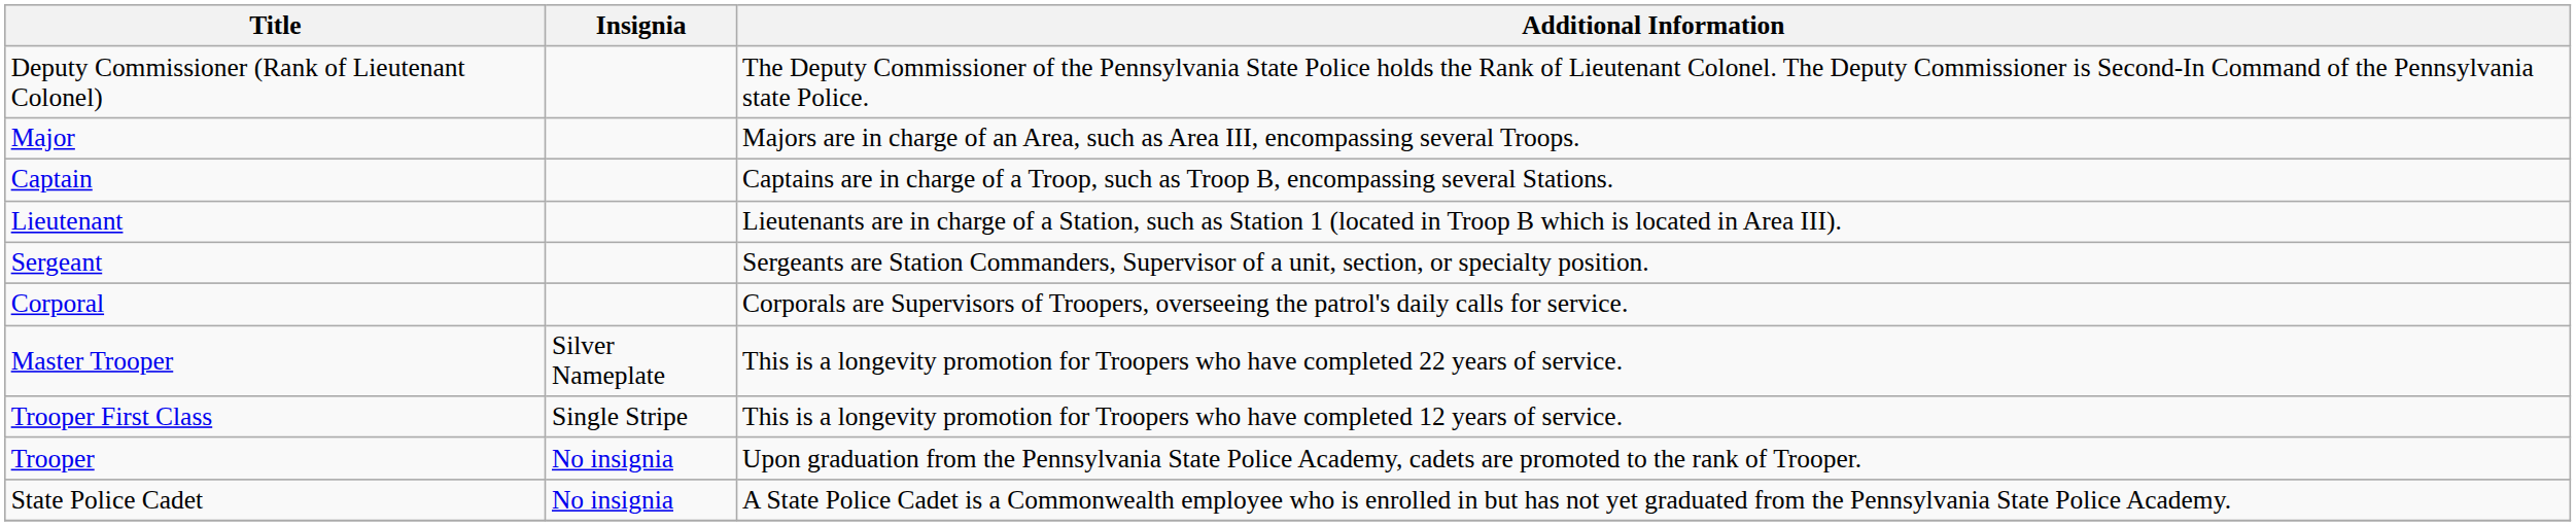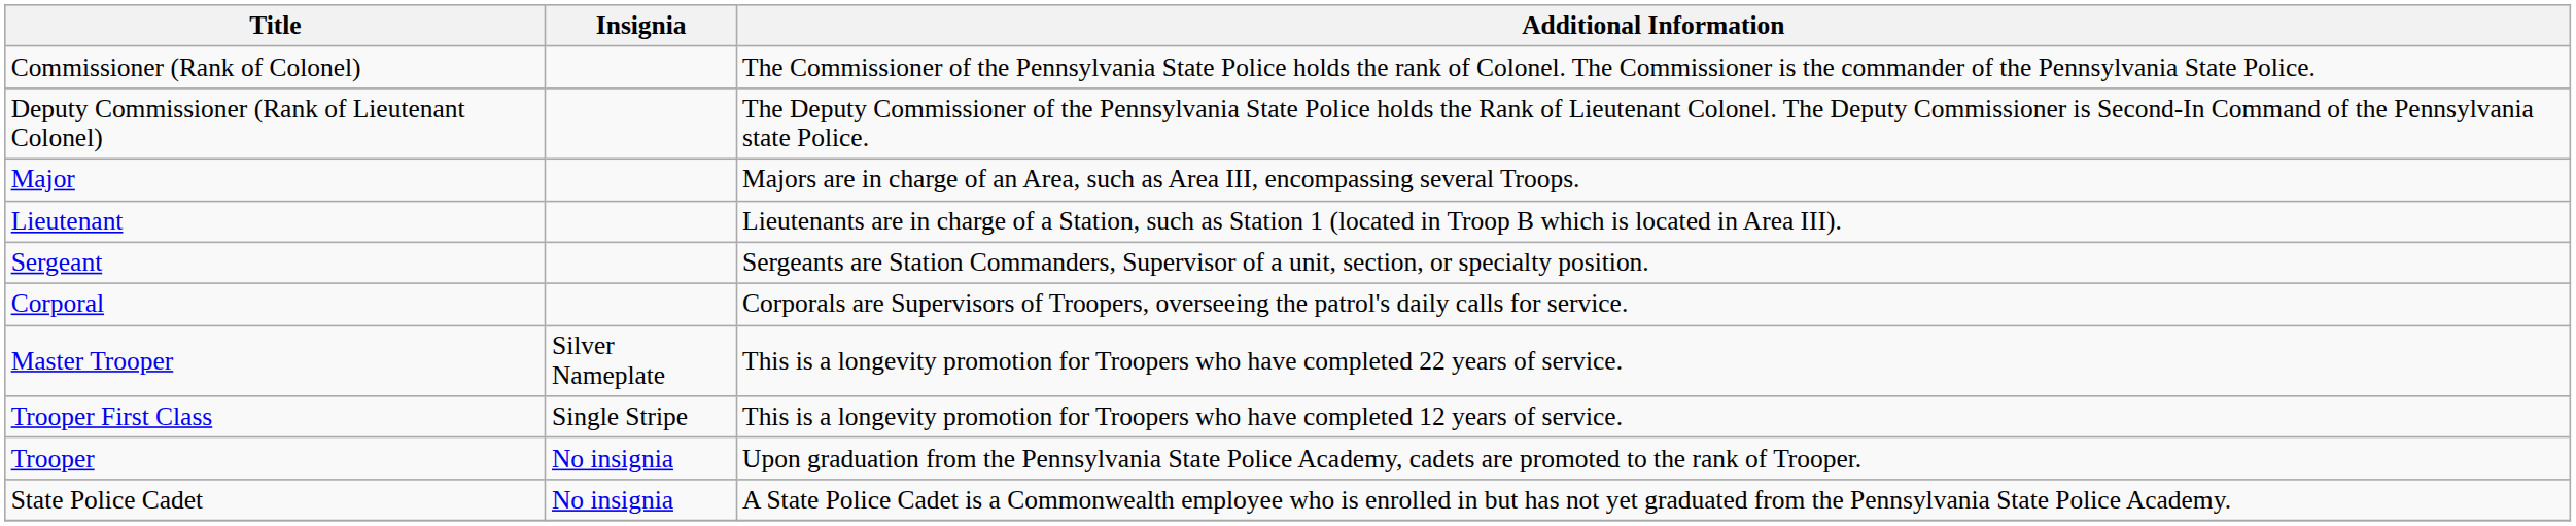 <table border="1" cellspacing="2" cellpadding="5" style="border-collapse:collapse;" class="wikitable">
 <tr>
 <th>Title</th>
 <th>Insignia</th>
 <th>Additional Information</th>
+</tr>
+<tr>
+<td>Commissioner (Rank of Colonel)</td>
+<td></td>
+<td>The Commissioner of the Pennsylvania State Police holds the rank of Colonel. The Commissioner is the commander of the Pennsylvania State Police.</td>
 </tr>
 <tr>
 <td>Deputy Commissioner (Rank of Lieutenant Colonel)</td>
 <td></td>
 <td>The Deputy Commissioner of the Pennsylvania State Police holds the Rank of Lieutenant Colonel. The Deputy Commissioner is Second-In Command of the Pennsylvania state Police.</td>
 </tr>
 <tr>
 <td><a href='#'>Major</a></td>
 <td></td>
 <td>Majors are in charge of an Area, such as Area III, encompassing several Troops.</td>
-</tr>
-<tr>
-<td><a href='#'>Captain</a></td>
-<td></td>
-<td>Captains are in charge of a Troop, such as Troop B, encompassing several Stations.</td>
 </tr>
 <tr>
 <td><a href='#'>Lieutenant</a></td>
 <td></td>
 <td>Lieutenants are in charge of a Station, such as Station 1 (located in Troop B which is located in Area III).</td>
 </tr>
 <tr>
 <td><a href='#'>Sergeant</a></td>
 <td></td>
 <td>Sergeants are Station Commanders, Supervisor of a unit, section, or specialty position.</td>
 </tr>
 <tr>
 <td><a href='#'>Corporal</a></td>
 <td></td>
 <td>Corporals are Supervisors of Troopers, overseeing the patrol's daily calls for service.</td>
 </tr>
 <tr>
 <td><a href='#'>Master Trooper</a></td>
 <td>Silver Nameplate</td>
 <td>This is a longevity promotion for Troopers who have completed 22 years of service.</td>
 </tr>
 <tr>
 <td><a href='#'>Trooper First Class</a></td>
 <td>Single Stripe</td>
 <td>This is a longevity promotion for Troopers who have completed 12 years of service.</td>
 </tr>
 <tr>
 <td><a href='#'>Trooper</a></td>
 <td><a href='#'>No insignia</a></td>
 <td>Upon graduation from the Pennsylvania State Police Academy, cadets are promoted to the rank of Trooper.</td>
 </tr>
 <tr>
 <td>State Police Cadet</td>
 <td><a href='#'>No insignia</a></td>
 <td>A State Police Cadet is a Commonwealth employee who is enrolled in but has not yet graduated from the Pennsylvania State Police Academy.</td>
 </tr>
 <tr>
 </tr>
 </table>
